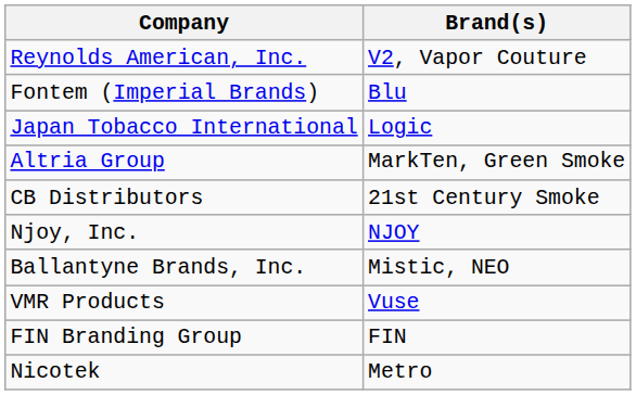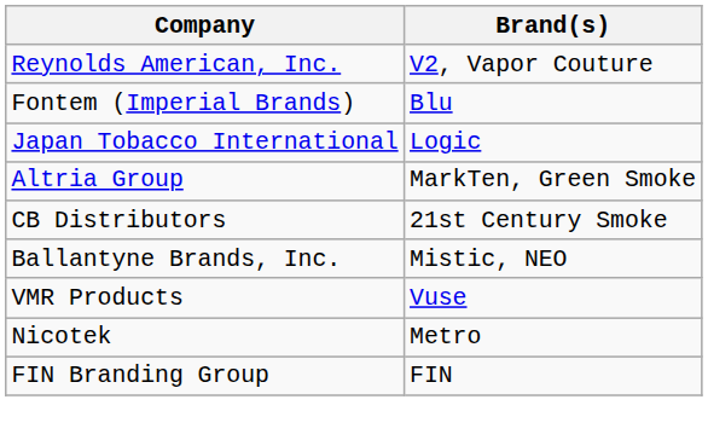 <table class="wikitable">
 <tr>
 <th>Company</th>
 <th>Brand(s)</th>
 </tr>
 <tr>
 <td><a href='#'>Reynolds American, Inc.</a></td>
 <td><a href='#'>V2</a>, Vapor Couture</td>
 </tr>
 <tr>
 <td>Fontem (<a href='#'>Imperial Brands</a>)</td>
 <td><a href='#'>Blu</a></td>
 </tr>
 <tr>
 <td><a href='#'>Japan Tobacco International</a></td>
 <td><a href='#'>Logic</a></td>
 </tr>
 <tr>
 <td><a href='#'>Altria Group</a></td>
 <td>MarkTen, Green Smoke</td>
 </tr>
 <tr>
 <td>CB Distributors</td>
 <td>21st Century Smoke</td>
 </tr>
 <tr>
-<td>Njoy, Inc.</td>
-<td><a href='#'>NJOY</a></td>
-</tr>
-<tr>
 <td>Ballantyne Brands, Inc.</td>
 <td>Mistic, NEO</td>
 </tr>
 <tr>
 <td>VMR Products</td>
 <td><a href='#'>Vuse</a></td>
 </tr>
 <tr>
+<td>Nicotek</td>
+<td>Metro</td>
+</tr>
+<tr>
 <td>FIN Branding Group</td>
 <td>FIN</td>
 </tr>
-<tr>
-<td>Nicotek</td>
-<td>Metro</td>
-</tr>
 </table>
